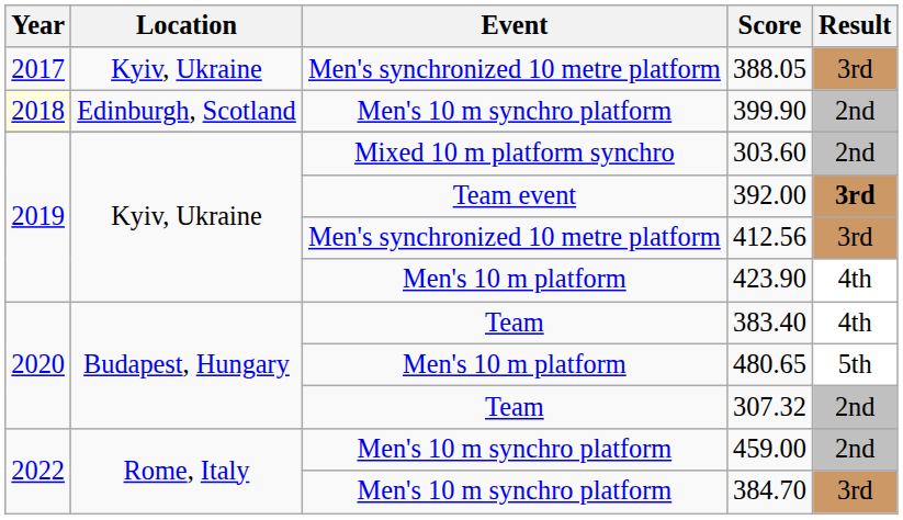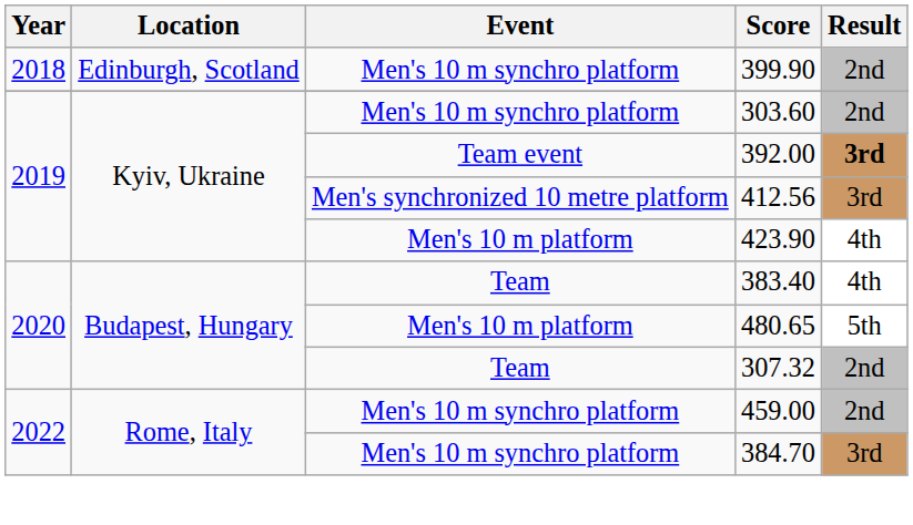 <table class="wikitable" style="text-align:center;">
 <tr>
 <th>Year</th>
 <th>Location</th>
 <th>Event</th>
 <th>Score</th>
 <th>Result</th>
 </tr>
 <tr>
-<td><a href='#'>2017</a></td>
-<td><a href='#'>Kyiv</a>, <a href='#'>Ukraine</a></td>
-<td><a href='#'>Men's synchronized 10 metre platform</a></td>
-<td>388.05</td>
-<td bgcolor="#cc9966">3rd</td>
-</tr>
-<tr>
-<td style="background: lightyellow;"><a href='#'>2018</a></td>
+<td><a href='#'>2018</a></td>
 <td><a href='#'>Edinburgh</a>, <a href='#'>Scotland</a></td>
 <td><a href='#'>Men's 10 m synchro platform</a></td>
 <td>399.90</td>
 <td bgcolor="silver">2nd</td>
 </tr>
 <tr>
 </tr>
 <tr>
 <td rowspan=4><a href='#'>2019</a></td>
 <td rowspan=4>Kyiv, Ukraine</td>
-<td><a href='#'>Mixed 10 m platform synchro</a></td>
+<td><a href='#'>Men's 10 m synchro platform</a></td>
 <td>303.60</td>
 <td bgcolor="silver">2nd</td>
 </tr>
 <tr>
 <td><a href='#'>Team event</a></td>
 <td>392.00</td>
 <td bgcolor="#cc9966"><strong>3rd</strong></td>
 </tr>
 <tr>
 <td><a href='#'>Men's synchronized 10 metre platform</a></td>
 <td>412.56</td>
 <td bgcolor="#cc9966">3rd</td>
 </tr>
 <tr>
 <td><a href='#'>Men's 10 m platform</a></td>
 <td>423.90</td>
 <td bgcolor="white">4th</td>
 </tr>
 <tr>
 <td rowspan=3><a href='#'>2020</a></td>
 <td rowspan=3><a href='#'>Budapest</a>, <a href='#'>Hungary</a></td>
 <td><a href='#'>Team</a></td>
 <td>383.40</td>
 <td bgcolor="white">4th</td>
 </tr>
 <tr>
 <td><a href='#'>Men's 10 m platform</a></td>
 <td>480.65</td>
 <td bgcolor="white">5th</td>
 </tr>
 <tr>
 <td><a href='#'>Team</a></td>
 <td>307.32</td>
 <td bgcolor="silver">2nd</td>
 </tr>
 <tr>
 <td rowspan=2><a href='#'>2022</a></td>
 <td rowspan=2><a href='#'>Rome</a>, <a href='#'>Italy</a></td>
 <td><a href='#'>Men's 10 m synchro platform</a></td>
 <td>459.00</td>
 <td bgcolor="silver">2nd</td>
 </tr>
 <tr>
 <td><a href='#'>Men's 10 m synchro platform</a></td>
 <td>384.70</td>
 <td bgcolor="#cc9966">3rd</td>
 </tr>
 </table>
